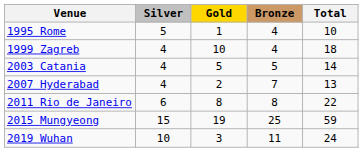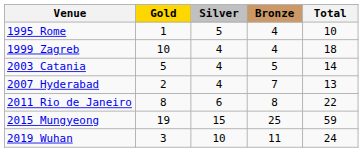 <table class=wikitable style=text-align:center>
 <tr>
 <th style="width:150px;">Venue</th>
+<td style="background:gold; width:60px; font-weight:bold;">Gold</td>
 <td style="background:silver; width:60px; font-weight:bold;">Silver</td>
-<td style="background:gold; width:60px; font-weight:bold;">Gold</td>
 <td style="background:#cc9966; width:60px; font-weight:bold;">Bronze</td>
 <th style="width:60px;">Total</th>
 </tr>
 <tr>
 <td align=left> <a href='#'>1995 Rome</a></td>
+<td>1</td>
 <td>5</td>
-<td>1</td>
 <td>4</td>
 <td>10</td>
 </tr>
 <tr>
 <td align=left> <a href='#'>1999 Zagreb</a></td>
+<td>10</td>
 <td>4</td>
-<td>10</td>
 <td>4</td>
 <td>18</td>
 </tr>
 <tr>
 <td align=left> <a href='#'>2003 Catania</a></td>
+<td>5</td>
 <td>4</td>
-<td>5</td>
 <td>5</td>
 <td>14</td>
 </tr>
 <tr>
 <td align=left> <a href='#'>2007 Hyderabad</a></td>
+<td>2</td>
 <td>4</td>
-<td>2</td>
 <td>7</td>
 <td>13</td>
 </tr>
 <tr>
 <td align=left> <a href='#'>2011 Rio de Janeiro</a></td>
+<td>8</td>
 <td>6</td>
-<td>8</td>
 <td>8</td>
 <td>22</td>
 </tr>
 <tr>
 <td align=left> <a href='#'>2015 Mungyeong</a></td>
+<td>19</td>
 <td>15</td>
-<td>19</td>
 <td>25</td>
 <td>59</td>
 </tr>
 <tr>
 <td align=left> <a href='#'>2019 Wuhan</a></td>
+<td>3</td>
 <td>10</td>
-<td>3</td>
 <td>11</td>
 <td>24</td>
 </tr>
 </table>
